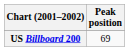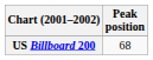 <table class="wikitable sortable plainrowheaders">
 <tr>
 <th>Chart (2001–2002)</th>
 <th>Peak<br>position</th>
 </tr>
 <tr>
 </tr>
 <tr>
 <th scope="row">US <a href='#'><em>Billboard</em> 200</a></th>
-<td style="text-align:center;">69</td>
+<td style="text-align:center;">68</td>
 </tr>
 </table>
